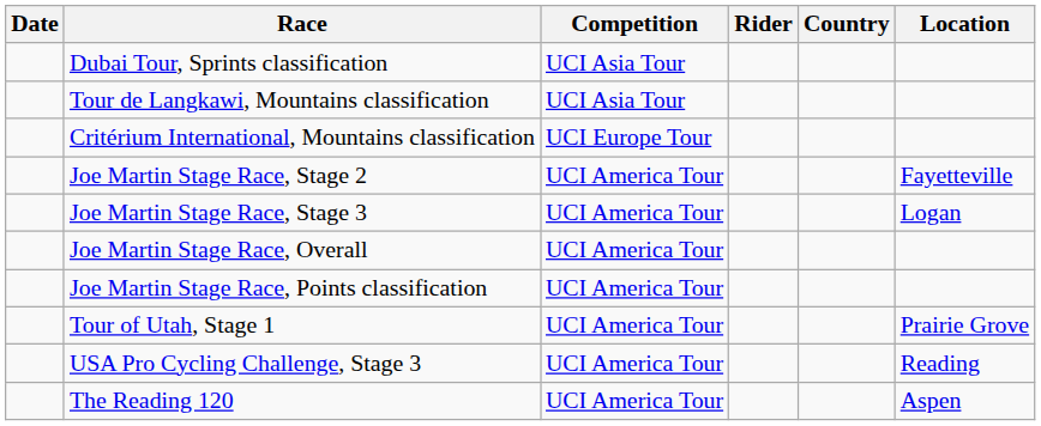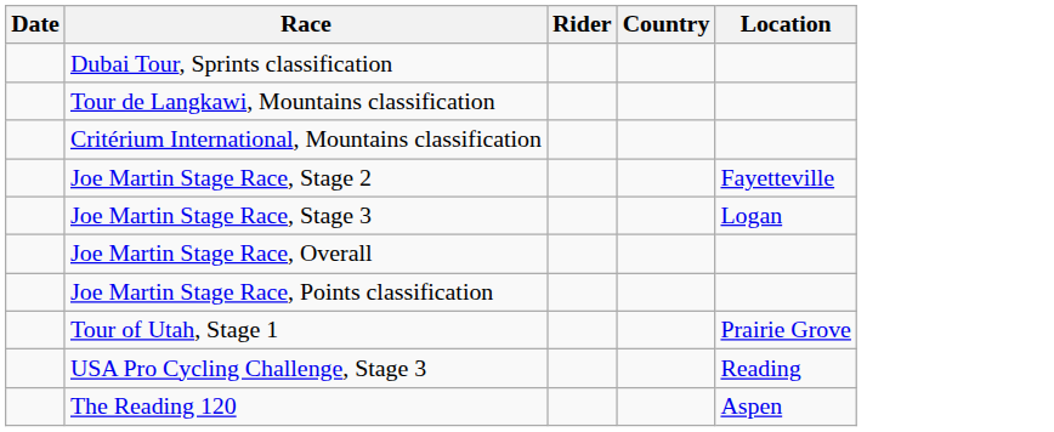 <table class="wikitable sortable">
 <tr>
 <th>Date</th>
 <th>Race</th>
-<th>Competition</th>
 <th>Rider</th>
 <th>Country</th>
 <th>Location</th>
 </tr>
 <tr>
 <td></td>
 <td><a href='#'>Dubai Tour</a>, Sprints classification</td>
-<td><a href='#'>UCI Asia Tour</a></td>
 <td></td>
 <td></td>
 <td></td>
 </tr>
 <tr>
 <td></td>
 <td><a href='#'>Tour de Langkawi</a>, Mountains classification</td>
-<td><a href='#'>UCI Asia Tour</a></td>
 <td></td>
 <td></td>
 <td></td>
 </tr>
 <tr>
 <td></td>
 <td><a href='#'>Critérium International</a>, Mountains classification</td>
-<td><a href='#'>UCI Europe Tour</a></td>
 <td></td>
 <td></td>
 <td></td>
 </tr>
 <tr>
 <td></td>
 <td><a href='#'>Joe Martin Stage Race</a>, Stage 2</td>
-<td><a href='#'>UCI America Tour</a></td>
 <td></td>
 <td></td>
 <td><a href='#'>Fayetteville</a></td>
 </tr>
 <tr>
 <td></td>
 <td><a href='#'>Joe Martin Stage Race</a>, Stage 3</td>
-<td><a href='#'>UCI America Tour</a></td>
 <td></td>
 <td></td>
 <td><a href='#'>Logan</a></td>
 </tr>
 <tr>
 <td></td>
 <td><a href='#'>Joe Martin Stage Race</a>, Overall</td>
-<td><a href='#'>UCI America Tour</a></td>
 <td></td>
 <td></td>
 <td></td>
 </tr>
 <tr>
 <td></td>
 <td><a href='#'>Joe Martin Stage Race</a>, Points classification</td>
-<td><a href='#'>UCI America Tour</a></td>
 <td></td>
 <td></td>
 <td></td>
 </tr>
 <tr>
 <td></td>
 <td><a href='#'>Tour of Utah</a>, Stage 1</td>
-<td><a href='#'>UCI America Tour</a></td>
 <td></td>
 <td></td>
 <td><a href='#'>Prairie Grove</a></td>
 </tr>
 <tr>
 <td></td>
 <td><a href='#'>USA Pro Cycling Challenge</a>, Stage 3</td>
-<td><a href='#'>UCI America Tour</a></td>
 <td></td>
 <td></td>
 <td><a href='#'>Reading</a></td>
 </tr>
 <tr>
 <td></td>
 <td><a href='#'>The Reading 120</a></td>
-<td><a href='#'>UCI America Tour</a></td>
 <td></td>
 <td></td>
 <td><a href='#'>Aspen</a></td>
 </tr>
 </table>
